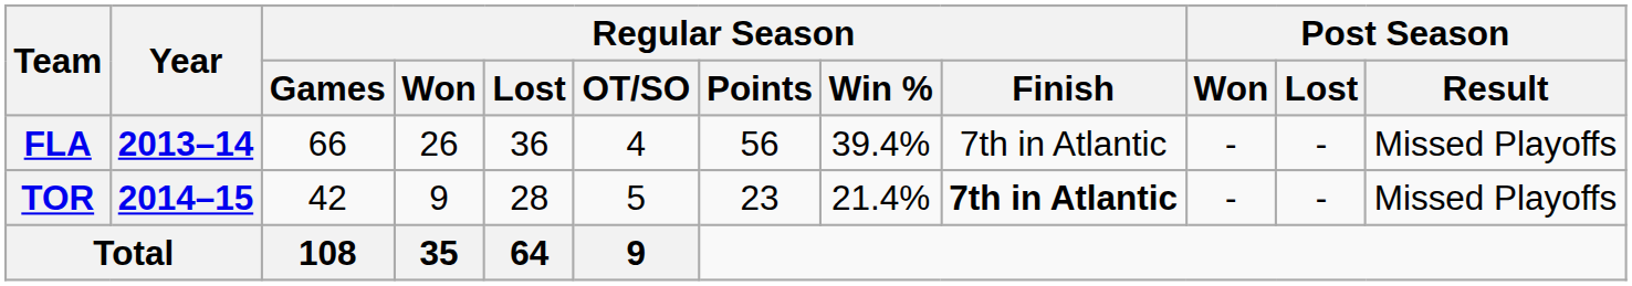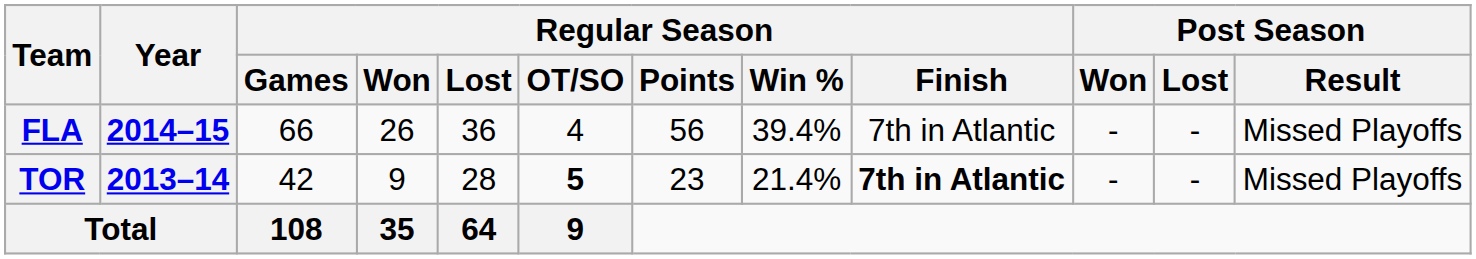 <table class="wikitable" style="font-size: 95%; text-align:center;">
 <tr>
 <th rowspan="2">Team</th>
 <th rowspan="2">Year</th>
 <th colspan="7">Regular Season</th>
 <th colspan="4">Post Season</th>
 </tr>
 <tr>
 <th>Games</th>
 <th>Won</th>
 <th>Lost</th>
 <th>OT/SO</th>
 <th>Points</th>
 <th>Win %</th>
 <th>Finish</th>
 <th>Won</th>
 <th>Lost</th>
 <th>Result</th>
 </tr>
 <tr>
 <th><a href='#'>FLA</a></th>
-<th><a href='#'>2013–14</a></th>
+<th><a href='#'>2014–15</a></th>
 <td>66</td>
 <td>26</td>
 <td>36</td>
 <td>4</td>
 <td>56</td>
 <td>39.4%</td>
 <td>7th in Atlantic</td>
 <td>-</td>
 <td>-</td>
 <td>Missed Playoffs</td>
 </tr>
 <tr>
 <th><a href='#'>TOR</a></th>
-<th><a href='#'>2014–15</a></th>
+<th><a href='#'>2013–14</a></th>
 <td>42</td>
 <td>9</td>
 <td>28</td>
-<td>5</td>
+<td><strong>5</strong></td>
 <td>23</td>
 <td>21.4%</td>
 <td><strong>7th in Atlantic</strong></td>
 <td>-</td>
 <td>-</td>
 <td>Missed Playoffs</td>
 </tr>
 <tr>
 <th colspan="2">Total</th>
 <th>108</th>
 <th>35</th>
 <th>64</th>
 <th>9</th>
 </tr>
 </table>
